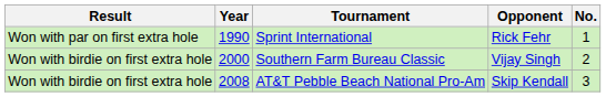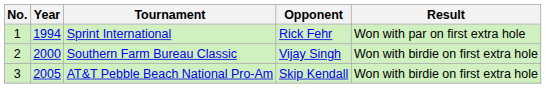 <table class="wikitable" style="font-size:95%;">
 <tr>
-<th>Result</th>
+<th>No.</th>
 <th>Year</th>
 <th>Tournament</th>
 <th>Opponent</th>
-<th>No.</th>
+<th>Result</th>
 </tr>
 <tr style="background:#D0F0C0;">
-<td>Won with par on first extra hole</td>
-<td><a href='#'>1990</a></td>
+<td align=center>1</td>
+<td><a href='#'>1994</a></td>
 <td><a href='#'>Sprint International</a></td>
 <td> <a href='#'>Rick Fehr</a></td>
-<td align=center>1</td>
+<td>Won with par on first extra hole</td>
 </tr>
 <tr style="background:#D0F0C0;">
-<td>Won with birdie on first extra hole</td>
+<td align=center>2</td>
 <td><a href='#'>2000</a></td>
 <td><a href='#'>Southern Farm Bureau Classic</a></td>
 <td> <a href='#'>Vijay Singh</a></td>
-<td align=center>2</td>
+<td>Won with birdie on first extra hole</td>
 </tr>
 <tr style="background:#D0F0C0;">
-<td>Won with birdie on first extra hole</td>
-<td><a href='#'>2008</a></td>
+<td align=center>3</td>
+<td><a href='#'>2005</a></td>
 <td><a href='#'>AT&T Pebble Beach National Pro-Am</a></td>
 <td> <a href='#'>Skip Kendall</a></td>
-<td align=center>3</td>
+<td>Won with birdie on first extra hole</td>
 </tr>
 </table>
